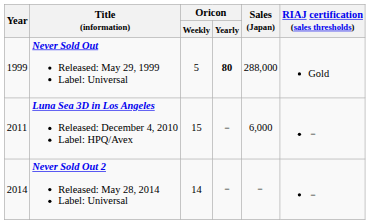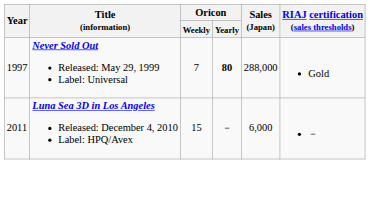 <table class="wikitable">
 <tr>
 <th rowspan="2">Year</th>
 <th rowspan="2">Title<br><small>(information)</small><br></th>
 <th colspan="2">Oricon<br></th>
 <th rowspan="2">Sales<br><small>(Japan)</small><br></th>
 <th rowspan="2"><a href='#'>RIAJ</a> <a href='#'>certification</a><br><small>(<a href='#'>sales thresholds</a>)</small></th>
 </tr>
 <tr>
 <th style="width:30px;"><small>Weekly</small></th>
 <th style="width:30px;"><small>Yearly</small></th>
 </tr>
 <tr>
-<td>1999</td>
+<td>1997</td>
 <td><strong><em><a href='#'>Never Sold Out</a></em></strong><br><ul><li>Released: May 29, 1999</li><li>Label: Universal</li></ul></td>
-<td style="text-align:center;">5</td>
+<td style="text-align:center;">7</td>
 <td style="text-align:center;"><strong>80</strong></td>
 <td style="text-align:center;">288,000</td>
 <td><br><ul><li>Gold</li></ul></td>
 </tr>
 <tr>
 <td>2011</td>
 <td><strong><em><a href='#'>Luna Sea 3D in Los Angeles</a></em></strong><br><ul><li>Released: December 4, 2010</li><li>Label: HPQ/Avex</li></ul></td>
 <td style="text-align:center;">15</td>
 <td style="text-align:center;">－</td>
 <td style="text-align:center;">6,000</td>
 <td><br><ul><li>－</li></ul></td>
 </tr>
-<tr>
-<td>2014</td>
-<td><strong><em><a href='#'>Never Sold Out 2</a></em></strong><br><ul><li>Released: May 28, 2014</li><li>Label: Universal</li></ul></td>
-<td style="text-align:center;">14</td>
-<td style="text-align:center;">－</td>
-<td style="text-align:center;">－</td>
-<td><br><ul><li>－</li></ul></td>
-</tr>
 </table>
